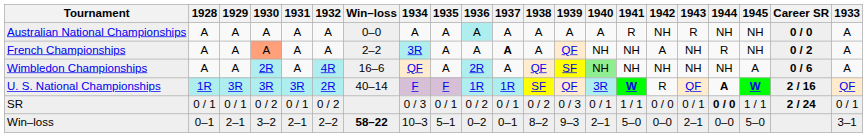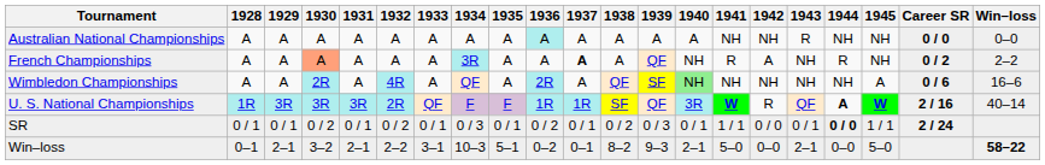 <table class="wikitable">
 <tr>
 <th>Tournament</th>
 <th>1928</th>
 <th>1929</th>
 <th>1930</th>
 <th>1931</th>
 <th>1932</th>
-<th>Win–loss</th>
+<th>1933</th>
 <th>1934</th>
 <th>1935</th>
 <th>1936</th>
 <th>1937</th>
 <th>1938</th>
 <th>1939</th>
 <th>1940</th>
 <th>1941</th>
 <th>1942</th>
 <th>1943</th>
 <th>1944</th>
 <th>1945</th>
 <th>Career SR</th>
-<th>1933</th>
+<th>Win–loss</th>
 </tr>
 <tr>
 <td style="background:#EFEFEF;"><a href='#'>Australian National Championships</a></td>
 <td align="center">A</td>
 <td align="center">A</td>
 <td align="center">A</td>
 <td align="center">A</td>
 <td align="center">A</td>
-<td align="center" style="background:#EFEFEF;">0–0</td>
+<td align="center">A</td>
 <td align="center">A</td>
 <td align="center">A</td>
 <td align="center" style="background: paleturquoise;">A</td>
 <td align="center">A</td>
 <td align="center">A</td>
 <td align="center">A</td>
 <td align="center">A</td>
-<td align="center">R</td>
+<td align="center">NH</td>
 <td align="center">NH</td>
 <td align="center">R</td>
 <td align="center">NH</td>
 <td align="center">NH</td>
 <td align="center" style="background:#EFEFEF;"><strong>0 / 0</strong></td>
-<td align="center">A</td>
+<td align="center" style="background:#EFEFEF;">0–0</td>
 </tr>
 <tr>
 <td style="background:#EFEFEF;"><a href='#'>French Championships</a></td>
 <td align="center">A</td>
 <td align="center">A</td>
 <td align="center" style="background: lightsalmon;">A</td>
 <td align="center">A</td>
 <td align="center">A</td>
-<td align="center" style="background:#EFEFEF;">2–2</td>
+<td align="center">A</td>
 <td align="center" style="background:#afeeee;"><a href='#'>3R</a></td>
 <td align="center">A</td>
 <td align="center">A</td>
 <td align="center"><strong>A</strong></td>
 <td align="center">A</td>
 <td align="center" style="background:#ffebcd;"><a href='#'>QF</a></td>
 <td align="center">NH</td>
-<td align="center">NH</td>
+<td align="center">R</td>
 <td align="center">A</td>
 <td align="center">NH</td>
 <td align="center">R</td>
 <td align="center">NH</td>
 <td align="center" style="background:#EFEFEF;"><strong>0 / 2</strong></td>
-<td align="center">A</td>
+<td align="center" style="background:#EFEFEF;">2–2</td>
 </tr>
 <tr>
 <td style="background:#EFEFEF;"><a href='#'>Wimbledon Championships</a></td>
 <td align="center">A</td>
 <td align="center">A</td>
 <td align="center" style="background:#afeeee;"><a href='#'>2R</a></td>
 <td align="center">A</td>
 <td align="center" style="background:#afeeee;"><a href='#'>4R</a></td>
-<td align="center" style="background:#EFEFEF;">16–6</td>
+<td align="center">A</td>
 <td align="center" style="background:#ffebcd;"><a href='#'>QF</a></td>
 <td align="center">A</td>
 <td align="center" style="background:#afeeee;"><a href='#'>2R</a></td>
 <td align="center">A</td>
 <td align="center" style="background:#ffebcd;"><a href='#'>QF</a></td>
 <td align="center" style="background:yellow;"><a href='#'>SF</a></td>
 <td align="center" style="background: lightgreen;">NH</td>
 <td align="center">NH</td>
 <td align="center">NH</td>
 <td align="center">NH</td>
 <td align="center">NH</td>
 <td align="center">A</td>
 <td align="center" style="background:#EFEFEF;"><strong>0 / 6</strong></td>
-<td align="center">A</td>
+<td align="center" style="background:#EFEFEF;">16–6</td>
 </tr>
 <tr>
 <td style="background:#EFEFEF;"><a href='#'>U. S. National Championships</a></td>
 <td align="center" style="background:#afeeee;"><a href='#'>1R</a></td>
 <td align="center" style="background:#afeeee;"><a href='#'>3R</a></td>
 <td align="center" style="background:#afeeee;"><a href='#'>3R</a></td>
 <td align="center" style="background:#afeeee;"><a href='#'>3R</a></td>
 <td align="center" style="background:#afeeee;"><a href='#'>2R</a></td>
-<td align="center" style="background:#EFEFEF;">40–14</td>
+<td align="center" style="background:#ffebcd;"><a href='#'>QF</a></td>
 <td align="center" style="background:#D8BFD8;"><a href='#'>F</a></td>
 <td align="center" style="background:#D8BFD8;"><a href='#'>F</a></td>
 <td align="center" style="background:#afeeee;"><a href='#'>1R</a></td>
 <td align="center" style="background:#afeeee;"><a href='#'>1R</a></td>
 <td align="center" style="background:yellow;"><a href='#'>SF</a></td>
 <td align="center" style="background:#ffebcd;"><a href='#'>QF</a></td>
 <td align="center" style="background:#afeeee;"><a href='#'>3R</a></td>
 <td align="center" style="background:#00ff00;"><strong><a href='#'>W</a></strong></td>
 <td align="center">R</td>
 <td align="center" style="background:#ffebcd;"><a href='#'>QF</a></td>
 <td align="center"><strong>A</strong></td>
 <td align="center" style="background:#00ff00;"><strong><a href='#'>W</a></strong></td>
 <td align="center" style="background:#EFEFEF;"><strong>2 / 16</strong></td>
-<td align="center" style="background:#ffebcd;"><a href='#'>QF</a></td>
+<td align="center" style="background:#EFEFEF;">40–14</td>
 </tr>
 <tr>
 <td style="background:#EFEFEF;">SR</td>
 <td align="center" style="background:#EFEFEF;">0 / 1</td>
 <td align="center" style="background:#EFEFEF;">0 / 1</td>
 <td align="center" style="background:#EFEFEF;">0 / 2</td>
 <td align="center" style="background:#EFEFEF;">0 / 1</td>
 <td align="center" style="background:#EFEFEF;">0 / 2</td>
-<td align="center" style="background:#EFEFEF;"></td>
+<td align="center" style="background:#EFEFEF;">0 / 1</td>
 <td align="center" style="background:#EFEFEF;">0 / 3</td>
 <td align="center" style="background:#EFEFEF;">0 / 1</td>
 <td align="center" style="background:#EFEFEF;">0 / 2</td>
 <td align="center" style="background:#EFEFEF;">0 / 1</td>
 <td align="center" style="background:#EFEFEF;">0 / 2</td>
 <td align="center" style="background:#EFEFEF;">0 / 3</td>
 <td align="center" style="background:#EFEFEF;">0 / 1</td>
 <td align="center" style="background:#EFEFEF;">1 / 1</td>
 <td align="center" style="background:#EFEFEF;">0 / 0</td>
 <td align="center" style="background:#EFEFEF;">0 / 1</td>
 <td align="center" style="background:#EFEFEF;"><strong>0 / 0</strong></td>
 <td align="center" style="background:#EFEFEF;">1 / 1</td>
 <td align="center" style="background:#EFEFEF;"><strong>2 / 24</strong></td>
-<td align="center" style="background:#EFEFEF;">0 / 1</td>
+<td align="center" style="background:#EFEFEF;"></td>
 </tr>
 <tr>
 <td style="background:#EFEFEF;">Win–loss</td>
 <td align="center" style="background:#EFEFEF;">0–1</td>
 <td align="center" style="background:#EFEFEF;">2–1</td>
 <td align="center" style="background:#EFEFEF;">3–2</td>
 <td align="center" style="background:#EFEFEF;">2–1</td>
 <td align="center" style="background:#EFEFEF;">2–2</td>
-<td align="center" style="background:#EFEFEF;"><strong>58–22</strong></td>
+<td align="center" style="background:#EFEFEF;">3–1</td>
 <td align="center" style="background:#EFEFEF;">10–3</td>
 <td align="center" style="background:#EFEFEF;">5–1</td>
 <td align="center" style="background:#EFEFEF;">0–2</td>
 <td align="center" style="background:#EFEFEF;">0–1</td>
 <td align="center" style="background:#EFEFEF;">8–2</td>
 <td align="center" style="background:#EFEFEF;">9–3</td>
 <td align="center" style="background:#EFEFEF;">2–1</td>
 <td align="center" style="background:#EFEFEF;">5–0</td>
 <td align="center" style="background:#EFEFEF;">0–0</td>
 <td align="center" style="background:#EFEFEF;">2–1</td>
 <td align="center" style="background:#EFEFEF;">0–0</td>
 <td align="center" style="background:#EFEFEF;">5–0</td>
 <td align="center" style="background:#EFEFEF;"></td>
-<td align="center" style="background:#EFEFEF;">3–1</td>
+<td align="center" style="background:#EFEFEF;"><strong>58–22</strong></td>
 </tr>
 </table>
